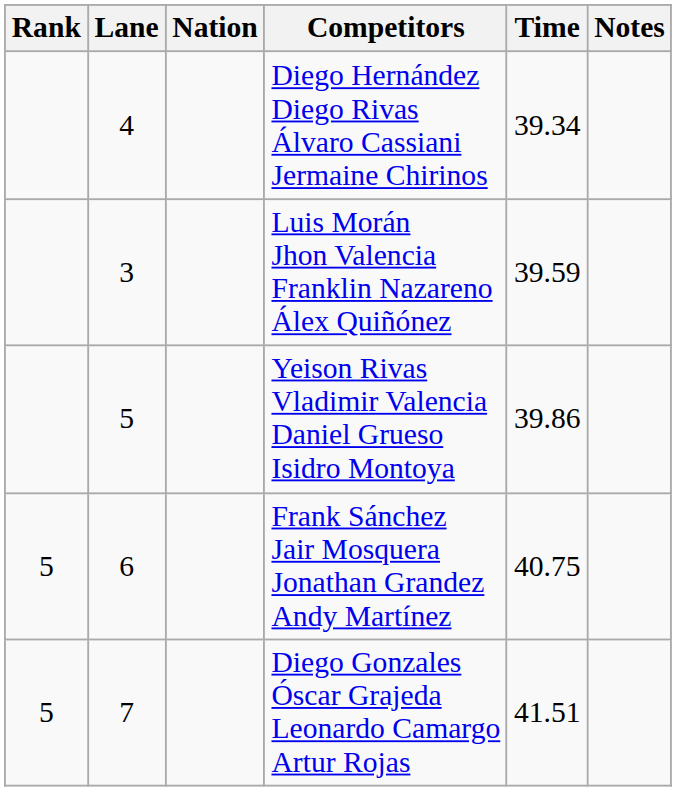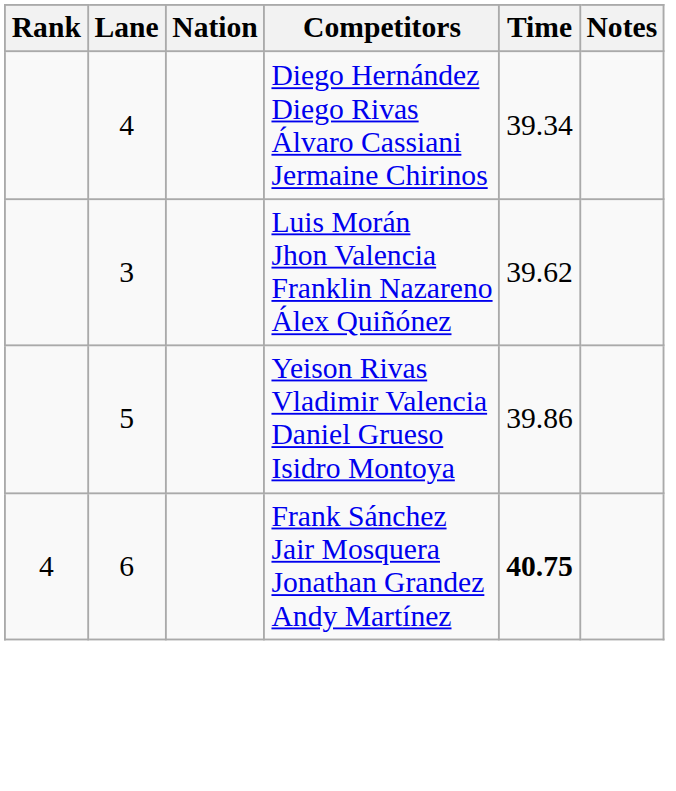 <table class="wikitable sortable" style="text-align:center">
 <tr>
 <th>Rank</th>
 <th>Lane</th>
 <th>Nation</th>
 <th>Competitors</th>
 <th>Time</th>
 <th>Notes</th>
 </tr>
 <tr>
 <td></td>
 <td>4</td>
 <td align=left></td>
 <td align=left><a href='#'>Diego Hernández</a><br><a href='#'>Diego Rivas</a><br><a href='#'>Álvaro Cassiani</a><br><a href='#'>Jermaine Chirinos</a></td>
 <td>39.34</td>
 <td></td>
 </tr>
 <tr>
 <td></td>
 <td>3</td>
 <td align=left></td>
 <td align=left><a href='#'>Luis Morán</a><br><a href='#'>Jhon Valencia</a><br><a href='#'>Franklin Nazareno</a><br><a href='#'>Álex Quiñónez</a></td>
-<td>39.59</td>
+<td>39.62</td>
 <td></td>
 </tr>
 <tr>
 <td></td>
 <td>5</td>
 <td align=left></td>
 <td align=left><a href='#'>Yeison Rivas</a><br><a href='#'>Vladimir Valencia</a><br><a href='#'>Daniel Grueso</a><br><a href='#'>Isidro Montoya</a></td>
 <td>39.86</td>
 <td></td>
 </tr>
 <tr>
-<td>5</td>
+<td>4</td>
 <td>6</td>
 <td align=left></td>
 <td align=left><a href='#'>Frank Sánchez</a><br><a href='#'>Jair Mosquera</a><br><a href='#'>Jonathan Grandez</a><br><a href='#'>Andy Martínez</a></td>
-<td>40.75</td>
-<td></td>
-</tr>
-<tr>
-<td>5</td>
-<td>7</td>
-<td align=left></td>
-<td align=left><a href='#'>Diego Gonzales</a><br><a href='#'>Óscar Grajeda</a><br><a href='#'>Leonardo Camargo</a><br><a href='#'>Artur Rojas</a></td>
-<td>41.51</td>
+<td><strong>40.75</strong></td>
 <td></td>
 </tr>
 </table>
